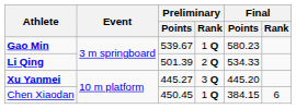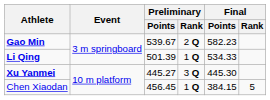 <table class=wikitable style="font-size:90%">
 <tr>
 <th rowspan="2">Athlete</th>
 <th rowspan="2">Event</th>
 <th colspan="2">Preliminary</th>
 <th colspan="2">Final</th>
 </tr>
 <tr style="font-size:95%">
 <th>Points</th>
 <th>Rank</th>
 <th>Points</th>
 <th>Rank</th>
 </tr>
 <tr align=center>
 <td align=left><strong><a href='#'>Gao Min</a></strong></td>
 <td align=left rowspan=2><a href='#'>3 m springboard</a></td>
 <td>539.67</td>
-<td>1 <strong>Q</strong></td>
-<td>580.23</td>
+<td>2 <strong>Q</strong></td>
+<td>582.23</td>
 <td></td>
 </tr>
 <tr align=center>
 <td align=left><strong><a href='#'>Li Qing</a></strong></td>
 <td>501.39</td>
-<td>2 <strong>Q</strong></td>
+<td>1 <strong>Q</strong></td>
 <td>534.33</td>
 <td></td>
 </tr>
 <tr align=center>
 <td align=left><strong><a href='#'>Xu Yanmei</a></strong></td>
 <td align=left rowspan=2><a href='#'>10 m platform</a></td>
 <td>445.27</td>
 <td>3 <strong>Q</strong></td>
-<td>445.20</td>
+<td>445.30</td>
 <td></td>
 </tr>
 <tr align=center>
 <td align=left><a href='#'>Chen Xiaodan</a></td>
-<td>450.45</td>
+<td>456.45</td>
 <td>1 <strong>Q</strong></td>
 <td>384.15</td>
-<td>6</td>
+<td>5</td>
 </tr>
 </table>
